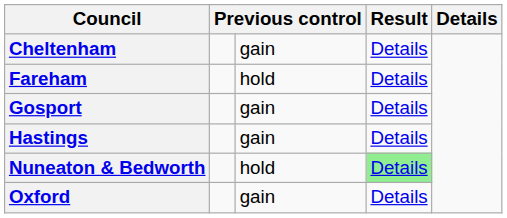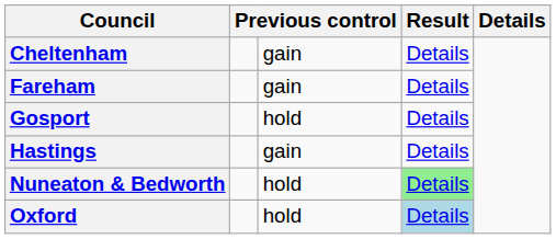 <table class="wikitable sortable" border="1">
 <tr>
 <th scope="col">Council</th>
 <th colspan=2>Previous control</th>
 <th colspan=2>Result</th>
 <th class="unsortable" scope="col">Details</th>
 </tr>
 <tr>
 <th scope="row" style="text-align: left;"><a href='#'>Cheltenham</a></th>
 <td></td>
 <td> gain</td>
 <td><a href='#'>Details</a></td>
 </tr>
 <tr>
 <th scope="row" style="text-align: left;"><a href='#'>Fareham</a></th>
 <td></td>
-<td> hold</td>
+<td> gain</td>
 <td><a href='#'>Details</a></td>
 </tr>
 <tr>
 <th scope="row" style="text-align: left;"><a href='#'>Gosport</a></th>
 <td></td>
-<td> gain</td>
+<td> hold</td>
 <td><a href='#'>Details</a></td>
 </tr>
 <tr>
 <th scope="row" style="text-align: left;"><a href='#'>Hastings</a></th>
 <td></td>
 <td> gain</td>
 <td><a href='#'>Details</a></td>
 </tr>
 <tr>
 <th scope="row" style="text-align: left;"><a href='#'>Nuneaton & Bedworth</a></th>
 <td></td>
 <td> hold</td>
 <td style="background: lightgreen;"><a href='#'>Details</a></td>
 </tr>
 <tr>
 <th scope="row" style="text-align: left;"><a href='#'>Oxford</a></th>
 <td></td>
-<td> gain</td>
-<td><a href='#'>Details</a></td>
+<td> hold</td>
+<td style="background: lightblue;"><a href='#'>Details</a></td>
 </tr>
 </table>
